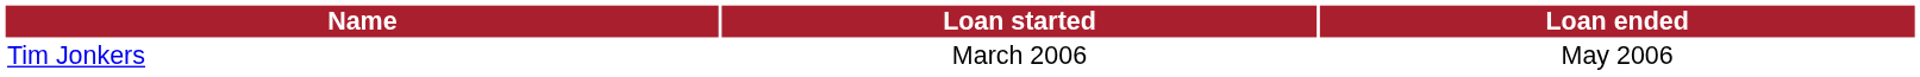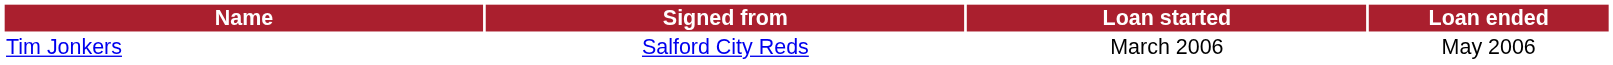 <table width=95%>
 <tr style="background:#AA1F2E; color:white">
 <th width=30%>Name</th>
+<th width=30%>Signed from</th>
 <th width=25%>Loan started</th>
 <th width=25%>Loan ended</th>
 </tr>
 <tr bgcolor=#FFFFFF>
 <td><a href='#'>Tim Jonkers</a></td>
+<td align=center><a href='#'>Salford City Reds</a></td>
 <td align=center>March 2006</td>
 <td align=center>May 2006</td>
 </tr>
 </table>
